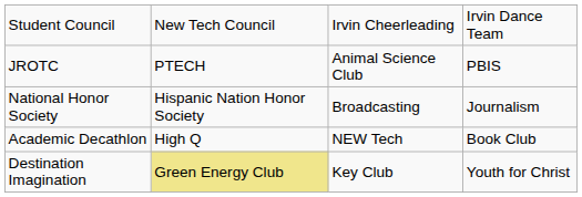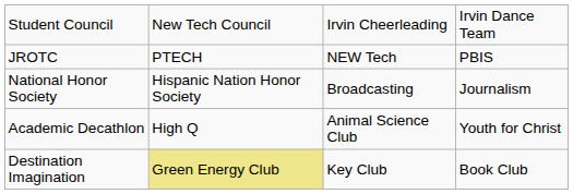 <table class="wikitable">
 <tr>
 <td>Student Council</td>
 <td>New Tech Council</td>
 <td>Irvin Cheerleading</td>
 <td>Irvin Dance Team</td>
 </tr>
 <tr>
 <td>JROTC</td>
 <td>PTECH</td>
-<td>Animal Science Club</td>
+<td>NEW Tech</td>
 <td>PBIS</td>
 </tr>
 <tr>
 <td>National Honor Society</td>
 <td>Hispanic Nation Honor Society</td>
 <td>Broadcasting</td>
 <td>Journalism</td>
 </tr>
 <tr>
 <td>Academic Decathlon</td>
 <td>High Q</td>
-<td>NEW Tech</td>
-<td>Book Club</td>
+<td>Animal Science Club</td>
+<td>Youth for Christ</td>
 </tr>
 <tr>
 <td>Destination Imagination</td>
 <td style="background: khaki;">Green Energy Club</td>
 <td>Key Club</td>
-<td>Youth for Christ</td>
+<td>Book Club</td>
 </tr>
 </table>
